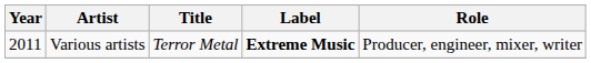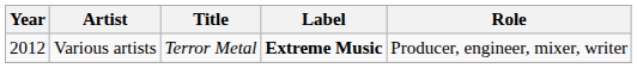 <table class="wikitable sortable">
 <tr>
 <th>Year</th>
 <th>Artist</th>
 <th>Title</th>
 <th>Label</th>
 <th>Role</th>
 </tr>
 <tr>
-<td>2011</td>
+<td>2012</td>
 <td>Various artists</td>
 <td><em>Terror Metal</em></td>
 <td><strong>Extreme Music</strong></td>
 <td>Producer, engineer, mixer, writer</td>
 </tr>
 <tr>
 </tr>
 </table>
